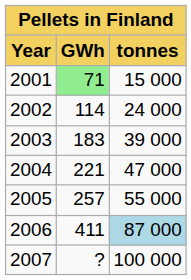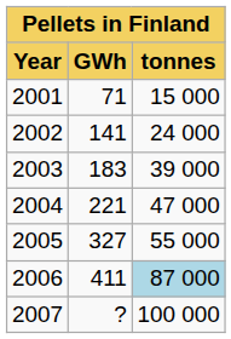 <table class="wikitable" style="float: right; margin-left: 10px">
 <tr>
 <th colspan="3" align="center" style="background-color: #F3D161;">Pellets in Finland<br></th>
 </tr>
 <tr -->
 <th align=right style="background-color: #F3D161;">Year</th>
 <th align=right style="background-color: #F3D161;">GWh</th>
 <th align=right style="background-color: #F3D161;">tonnes</th>
 </tr>
 <tr -->
 <td>2001</td>
-<td align=right style="background: lightgreen;">71</td>
+<td align=right>71</td>
 <td align=right>15 000</td>
 </tr>
 <tr -->
 <td>2002</td>
-<td align=right>114</td>
+<td align=right>141</td>
 <td align=right>24 000</td>
 </tr>
 <tr -->
 <td>2003</td>
 <td align=right>183</td>
 <td align=right>39 000</td>
 </tr>
 <tr -->
 <td>2004</td>
 <td align=right>221</td>
 <td align=right>47 000</td>
 </tr>
 <tr -->
 <td>2005</td>
-<td align=right>257</td>
+<td align=right>327</td>
 <td align=right>55 000</td>
 </tr>
 <tr -->
 <td>2006</td>
 <td align=right>411</td>
 <td align=right style="background: lightblue;">87 000</td>
 </tr>
 <tr -->
 <td>2007</td>
 <td align=right>?</td>
 <td align=right>100 000</td>
 </tr>
 </table>
